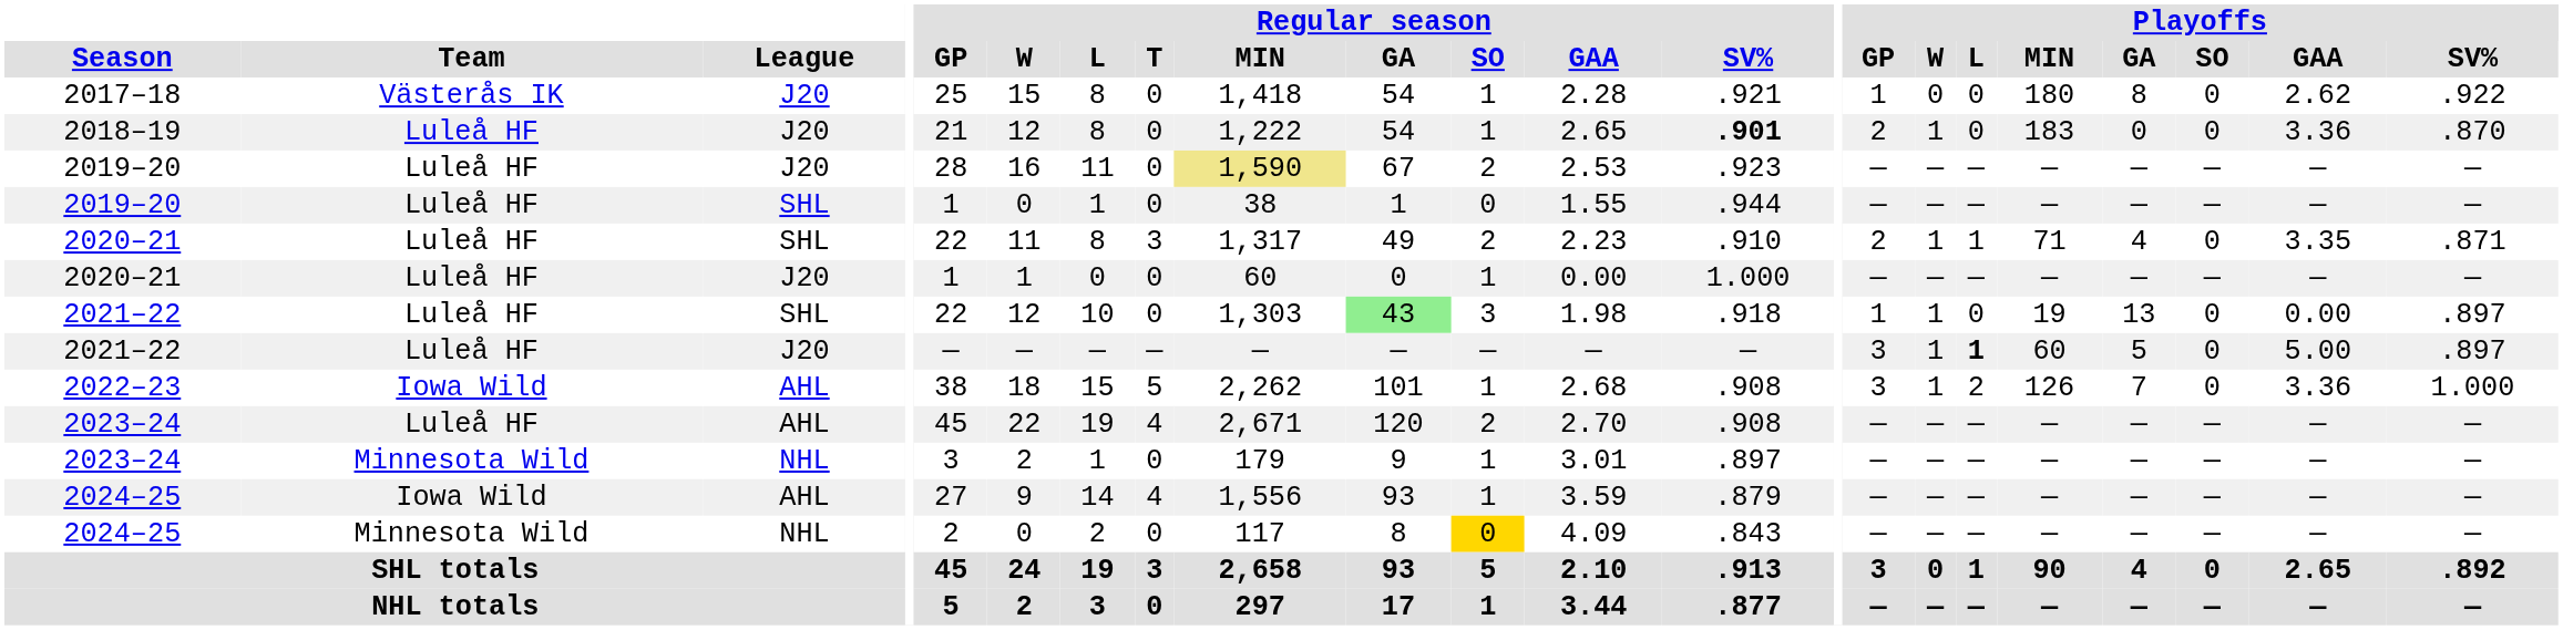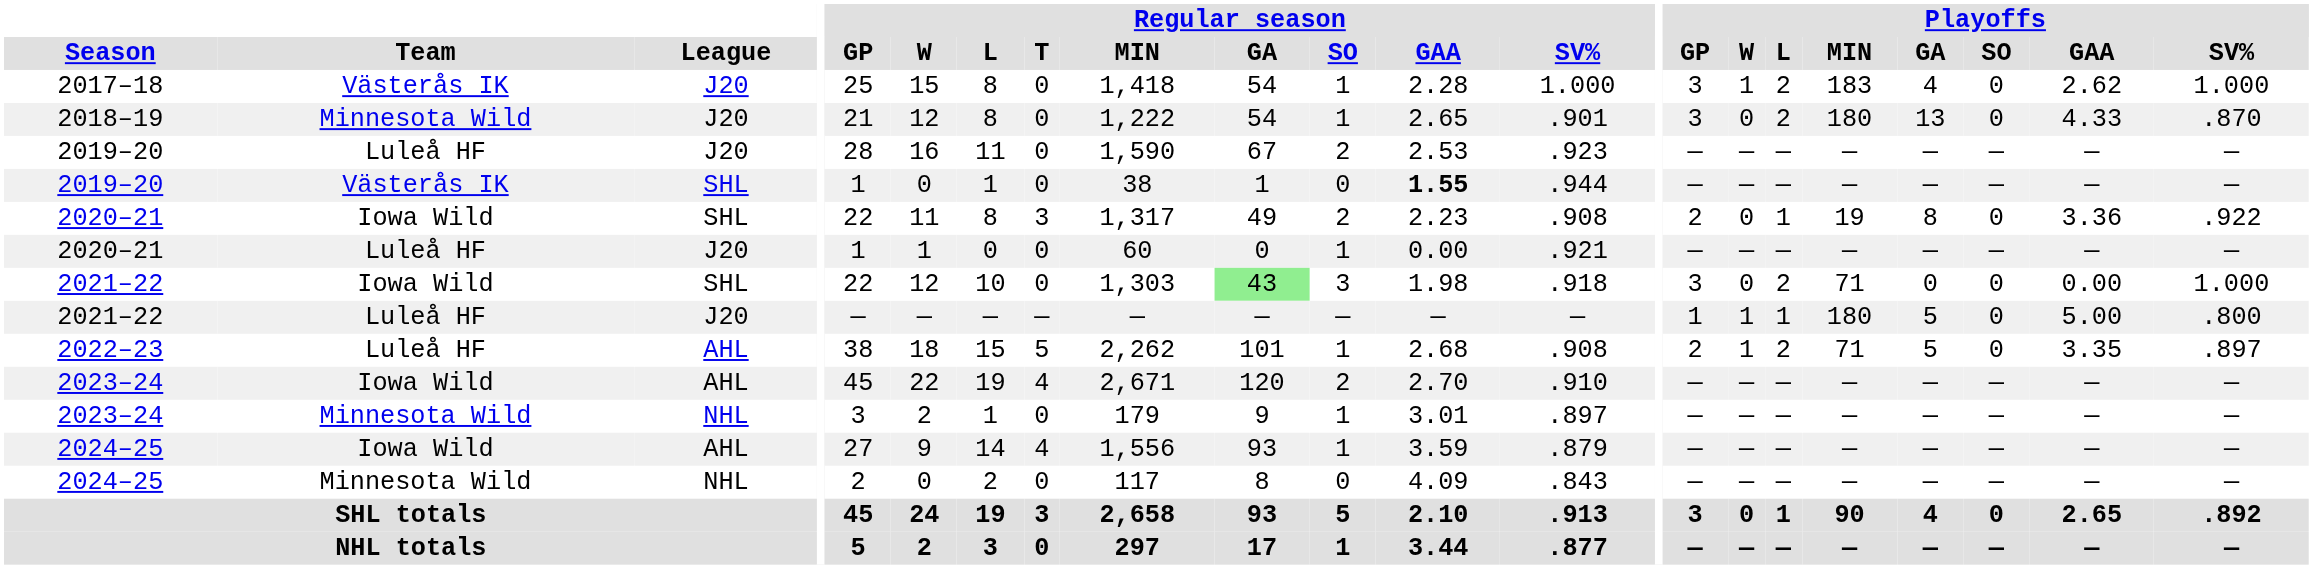 <table border="0" cellpadding="1" cellspacing="0" style="text-align:center; width:75%;">
 <tr bgcolor="#e0e0e0">
 <th colspan="3" bgcolor="#ffffff"></th>
 <th rowspan="99" bgcolor="#ffffff"></th>
 <th colspan="9" bgcolor="#e0e0e0"><a href='#'>Regular season</a></th>
 <th rowspan="99" bgcolor="#ffffff"></th>
 <th colspan="8" bgcolor="#e0e0e0"><a href='#'>Playoffs</a></th>
 </tr>
 <tr bgcolor="#e0e0e0">
 <th><a href='#'>Season</a></th>
 <th>Team</th>
 <th>League</th>
 <th>GP</th>
 <th>W</th>
 <th>L</th>
 <th>T</th>
 <th>MIN</th>
 <th>GA</th>
 <th><a href='#'>SO</a></th>
 <th><a href='#'>GAA</a></th>
 <th><a href='#'>SV%</a></th>
 <th>GP</th>
 <th>W</th>
 <th>L</th>
 <th>MIN</th>
 <th>GA</th>
 <th>SO</th>
 <th>GAA</th>
 <th>SV%</th>
 </tr>
 <tr>
 <td>2017–18</td>
 <td><a href='#'>Västerås IK</a></td>
 <td><a href='#'>J20</a></td>
 <td>25</td>
 <td>15</td>
 <td>8</td>
 <td>0</td>
 <td>1,418</td>
 <td>54</td>
 <td>1</td>
 <td>2.28</td>
-<td>.921</td>
+<td>1.000</td>
+<td>3</td>
 <td>1</td>
-<td>0</td>
-<td>0</td>
-<td>180</td>
-<td>8</td>
+<td>2</td>
+<td>183</td>
+<td>4</td>
 <td>0</td>
 <td>2.62</td>
-<td>.922</td>
+<td>1.000</td>
 </tr>
 <tr bgcolor="#f0f0f0">
 <td>2018–19</td>
-<td><a href='#'>Luleå HF</a></td>
+<td><a href='#'>Minnesota Wild</a></td>
 <td>J20</td>
 <td>21</td>
 <td>12</td>
 <td>8</td>
 <td>0</td>
 <td>1,222</td>
 <td>54</td>
 <td>1</td>
 <td>2.65</td>
-<td><strong>.901</strong></td>
+<td>.901</td>
+<td>3</td>
+<td>0</td>
 <td>2</td>
-<td>1</td>
+<td>180</td>
+<td>13</td>
 <td>0</td>
-<td>183</td>
-<td>0</td>
-<td>0</td>
-<td>3.36</td>
+<td>4.33</td>
 <td>.870</td>
 </tr>
 <tr>
 <td>2019–20</td>
 <td>Luleå HF</td>
 <td>J20</td>
 <td>28</td>
 <td>16</td>
 <td>11</td>
 <td>0</td>
-<td style="background: khaki;">1,590</td>
+<td>1,590</td>
 <td>67</td>
 <td>2</td>
 <td>2.53</td>
 <td>.923</td>
 <td>—</td>
 <td>—</td>
 <td>—</td>
 <td>—</td>
 <td>—</td>
 <td>—</td>
 <td>—</td>
 <td>—</td>
 </tr>
 <tr bgcolor="#f0f0f0">
 <td><a href='#'>2019–20</a></td>
-<td>Luleå HF</td>
+<td><a href='#'>Västerås IK</a></td>
 <td><a href='#'>SHL</a></td>
 <td>1</td>
 <td>0</td>
 <td>1</td>
 <td>0</td>
 <td>38</td>
 <td>1</td>
 <td>0</td>
-<td>1.55</td>
+<td><strong>1.55</strong></td>
 <td>.944</td>
 <td>—</td>
 <td>—</td>
 <td>—</td>
 <td>—</td>
 <td>—</td>
 <td>—</td>
 <td>—</td>
 <td>—</td>
 </tr>
 <tr>
 <td><a href='#'>2020–21</a></td>
-<td>Luleå HF</td>
+<td>Iowa Wild</td>
 <td>SHL</td>
 <td>22</td>
 <td>11</td>
 <td>8</td>
 <td>3</td>
 <td>1,317</td>
 <td>49</td>
 <td>2</td>
 <td>2.23</td>
-<td>.910</td>
+<td>.908</td>
 <td>2</td>
+<td>0</td>
 <td>1</td>
-<td>1</td>
-<td>71</td>
-<td>4</td>
+<td>19</td>
+<td>8</td>
 <td>0</td>
-<td>3.35</td>
-<td>.871</td>
+<td>3.36</td>
+<td>.922</td>
 </tr>
 <tr bgcolor="#f0f0f0">
 <td>2020–21</td>
 <td>Luleå HF</td>
 <td>J20</td>
 <td>1</td>
 <td>1</td>
 <td>0</td>
 <td>0</td>
 <td>60</td>
 <td>0</td>
 <td>1</td>
 <td>0.00</td>
-<td>1.000</td>
+<td>.921</td>
 <td>—</td>
 <td>—</td>
 <td>—</td>
 <td>—</td>
 <td>—</td>
 <td>—</td>
 <td>—</td>
 <td>—</td>
 </tr>
 <tr>
 <td><a href='#'>2021–22</a></td>
-<td>Luleå HF</td>
+<td>Iowa Wild</td>
 <td>SHL</td>
 <td>22</td>
 <td>12</td>
 <td>10</td>
 <td>0</td>
 <td>1,303</td>
 <td style="background: lightgreen;">43</td>
 <td>3</td>
 <td>1.98</td>
 <td>.918</td>
-<td>1</td>
-<td>1</td>
+<td>3</td>
 <td>0</td>
-<td>19</td>
-<td>13</td>
+<td>2</td>
+<td>71</td>
+<td>0</td>
 <td>0</td>
 <td>0.00</td>
-<td>.897</td>
+<td>1.000</td>
 </tr>
 <tr bgcolor="#f0f0f0">
 <td>2021–22</td>
 <td>Luleå HF</td>
 <td>J20</td>
 <td>—</td>
 <td>—</td>
 <td>—</td>
 <td>—</td>
 <td>—</td>
 <td>—</td>
 <td>—</td>
 <td>—</td>
 <td>—</td>
-<td>3</td>
 <td>1</td>
-<td><strong>1</strong></td>
-<td>60</td>
+<td>1</td>
+<td>1</td>
+<td>180</td>
 <td>5</td>
 <td>0</td>
 <td>5.00</td>
-<td>.897</td>
+<td>.800</td>
 </tr>
 <tr>
 <td><a href='#'>2022–23</a></td>
-<td><a href='#'>Iowa Wild</a></td>
+<td>Luleå HF</td>
 <td><a href='#'>AHL</a></td>
 <td>38</td>
 <td>18</td>
 <td>15</td>
 <td>5</td>
 <td>2,262</td>
 <td>101</td>
 <td>1</td>
 <td>2.68</td>
 <td>.908</td>
-<td>3</td>
+<td>2</td>
 <td>1</td>
 <td>2</td>
-<td>126</td>
-<td>7</td>
+<td>71</td>
+<td>5</td>
 <td>0</td>
-<td>3.36</td>
-<td>1.000</td>
+<td>3.35</td>
+<td>.897</td>
 </tr>
 <tr bgcolor="#f0f0f0">
 <td><a href='#'>2023–24</a></td>
-<td>Luleå HF</td>
+<td>Iowa Wild</td>
 <td>AHL</td>
 <td>45</td>
 <td>22</td>
 <td>19</td>
 <td>4</td>
 <td>2,671</td>
 <td>120</td>
 <td>2</td>
 <td>2.70</td>
-<td>.908</td>
+<td>.910</td>
 <td>—</td>
 <td>—</td>
 <td>—</td>
 <td>—</td>
 <td>—</td>
 <td>—</td>
 <td>—</td>
 <td>—</td>
 </tr>
 <tr>
 <td><a href='#'>2023–24</a></td>
 <td><a href='#'>Minnesota Wild</a></td>
 <td><a href='#'>NHL</a></td>
 <td>3</td>
 <td>2</td>
 <td>1</td>
 <td>0</td>
 <td>179</td>
 <td>9</td>
 <td>1</td>
 <td>3.01</td>
 <td>.897</td>
 <td>—</td>
 <td>—</td>
 <td>—</td>
 <td>—</td>
 <td>—</td>
 <td>—</td>
 <td>—</td>
 <td>—</td>
 </tr>
 <tr bgcolor="#f0f0f0">
 <td><a href='#'>2024–25</a></td>
 <td>Iowa Wild</td>
 <td>AHL</td>
 <td>27</td>
 <td>9</td>
 <td>14</td>
 <td>4</td>
 <td>1,556</td>
 <td>93</td>
 <td>1</td>
 <td>3.59</td>
 <td>.879</td>
 <td>—</td>
 <td>—</td>
 <td>—</td>
 <td>—</td>
 <td>—</td>
 <td>—</td>
 <td>—</td>
 <td>—</td>
 </tr>
 <tr>
 <td><a href='#'>2024–25</a></td>
 <td>Minnesota Wild</td>
 <td>NHL</td>
 <td>2</td>
 <td>0</td>
 <td>2</td>
 <td>0</td>
 <td>117</td>
 <td>8</td>
-<td style="background: gold;">0</td>
+<td>0</td>
 <td>4.09</td>
 <td>.843</td>
 <td>—</td>
 <td>—</td>
 <td>—</td>
 <td>—</td>
 <td>—</td>
 <td>—</td>
 <td>—</td>
 <td>—</td>
 </tr>
 <tr bgcolor="#e0e0e0">
 <th colspan="3">SHL totals</th>
 <th>45</th>
 <th>24</th>
 <th>19</th>
 <th>3</th>
 <th>2,658</th>
 <th>93</th>
 <th>5</th>
 <th>2.10</th>
 <th>.913</th>
 <th>3</th>
 <th>0</th>
 <th>1</th>
 <th>90</th>
 <th>4</th>
 <th>0</th>
 <th>2.65</th>
 <th>.892</th>
 </tr>
 <tr bgcolor="#e0e0e0">
 <th colspan="3">NHL totals</th>
 <th>5</th>
 <th>2</th>
 <th>3</th>
 <th>0</th>
 <th>297</th>
 <th>17</th>
 <th>1</th>
 <th>3.44</th>
 <th>.877</th>
 <th>—</th>
 <th>—</th>
 <th>—</th>
 <th>—</th>
 <th>—</th>
 <th>—</th>
 <th>—</th>
 <th>—</th>
 </tr>
 </table>
